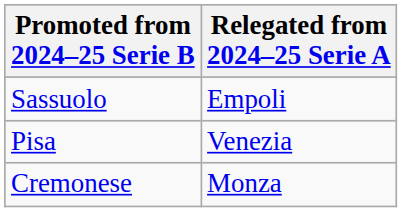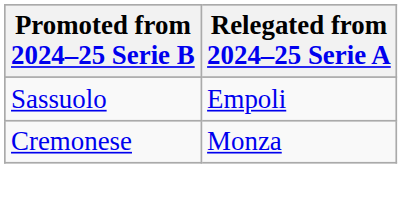 <table class="wikitable">
 <tr>
 <th>Promoted from<br><a href='#'>2024–25 Serie B</a></th>
 <th>Relegated from<br><a href='#'>2024–25 Serie A</a></th>
 </tr>
 <tr>
 <td><a href='#'>Sassuolo</a></td>
 <td><a href='#'>Empoli</a></td>
 </tr>
 <tr>
-<td><a href='#'>Pisa</a></td>
-<td><a href='#'>Venezia</a></td>
-</tr>
-<tr>
 <td><a href='#'>Cremonese</a></td>
 <td><a href='#'>Monza</a></td>
 </tr>
 </table>
